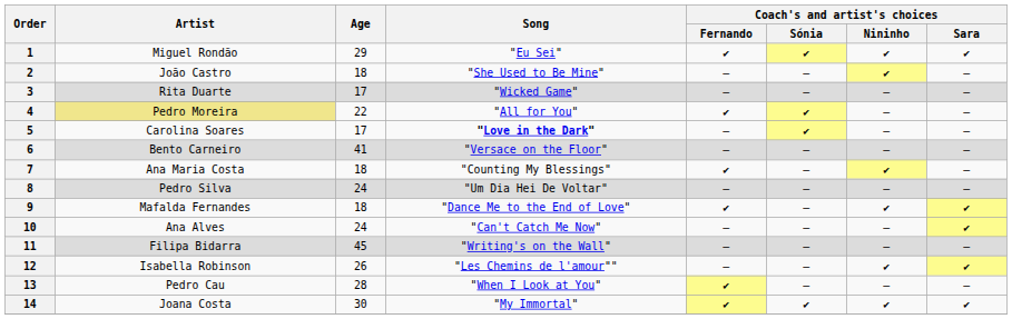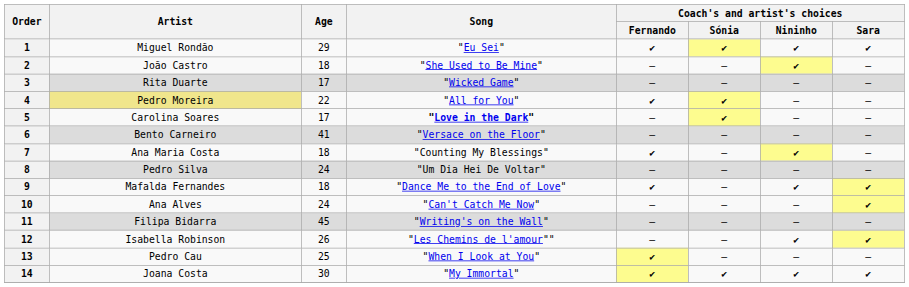 <table class="wikitable" style="text-align:center; line-height:17px; width:95%">
 <tr>
 <th rowspan="2" width="05%">Order</th>
 <th rowspan="2" width="28%">Artist</th>
 <th rowspan="2" width="05%">Age</th>
 <th rowspan="2" width="30%">Song</th>
 <th colspan="4">Coach's and artist's choices</th>
 </tr>
 <tr>
 <th width="08%">Fernando</th>
 <th width="08%">Sónia</th>
 <th width="08%">Nininho</th>
 <th width="08%">Sara</th>
 </tr>
 <tr>
 <th>1</th>
 <td>Miguel Rondão</td>
 <td>29</td>
 <td>"<a href='#'>Eu Sei</a>"</td>
 <td>✔</td>
 <td style="background:#fdfc8f">✔</td>
 <td>✔</td>
 <td>✔</td>
 </tr>
 <tr>
 <th>2</th>
 <td>João Castro</td>
 <td>18</td>
 <td>"<a href='#'>She Used to Be Mine</a>"</td>
 <td>—</td>
 <td>—</td>
 <td style="background:#fdfc8f">✔</td>
 <td>—</td>
 </tr>
 <tr bgcolor=#DCDCDC>
 <th>3</th>
 <td>Rita Duarte</td>
 <td>17</td>
 <td>"<a href='#'>Wicked Game</a>"</td>
 <td>—</td>
 <td>—</td>
 <td>—</td>
 <td>—</td>
 </tr>
 <tr>
 <th>4</th>
 <td style="background: khaki;">Pedro Moreira</td>
 <td>22</td>
 <td>"<a href='#'>All for You</a>"</td>
 <td>✔</td>
 <td style="background:#fdfc8f">✔</td>
 <td>—</td>
 <td>—</td>
 </tr>
 <tr>
 <th>5</th>
 <td>Carolina Soares</td>
 <td>17</td>
 <td><strong>"<a href='#'>Love in the Dark</a>"</strong></td>
 <td>—</td>
 <td style="background:#fdfc8f">✔</td>
 <td>—</td>
 <td>—</td>
 </tr>
 <tr bgcolor=#DCDCDC>
 <th>6</th>
 <td>Bento Carneiro</td>
 <td>41</td>
 <td>"<a href='#'>Versace on the Floor</a>"</td>
 <td>—</td>
 <td>—</td>
 <td>—</td>
 <td>—</td>
 </tr>
 <tr>
 <th>7</th>
 <td>Ana Maria Costa</td>
 <td>18</td>
 <td>"Counting My Blessings"</td>
 <td>✔</td>
 <td>—</td>
 <td style="background:#fdfc8f">✔</td>
 <td>—</td>
 </tr>
 <tr bgcolor=#DCDCDC>
 <th>8</th>
 <td>Pedro Silva</td>
 <td>24</td>
 <td>"Um Dia Hei De Voltar"</td>
 <td>—</td>
 <td>—</td>
 <td>—</td>
 <td>—</td>
 </tr>
 <tr>
 <th>9</th>
 <td>Mafalda Fernandes</td>
 <td>18</td>
 <td>"<a href='#'>Dance Me to the End of Love</a>"</td>
 <td>✔</td>
 <td>—</td>
 <td>✔</td>
 <td style="background:#fdfc8f">✔</td>
 </tr>
 <tr>
 <th>10</th>
 <td>Ana Alves</td>
 <td>24</td>
 <td>"<a href='#'>Can't Catch Me Now</a>"</td>
 <td>—</td>
 <td>—</td>
 <td>—</td>
 <td style="background:#fdfc8f">✔</td>
 </tr>
 <tr bgcolor=#DCDCDC>
 <th>11</th>
 <td>Filipa Bidarra</td>
 <td>45</td>
 <td>"<a href='#'>Writing's on the Wall</a>"</td>
 <td>—</td>
 <td>—</td>
 <td>—</td>
 <td>—</td>
 </tr>
 <tr>
 <th>12</th>
 <td>Isabella Robinson</td>
 <td>26</td>
 <td>"<a href='#'>Les Chemins de l'amour</a>""</td>
 <td>—</td>
 <td>—</td>
 <td>✔</td>
 <td style="background:#fdfc8f">✔</td>
 </tr>
 <tr>
 <th>13</th>
 <td>Pedro Cau</td>
-<td>28</td>
+<td>25</td>
 <td>"<a href='#'>When I Look at You</a>"</td>
 <td style="background:#fdfc8f">✔</td>
 <td>—</td>
 <td>—</td>
 <td>—</td>
 </tr>
 <tr>
 <th>14</th>
 <td>Joana Costa</td>
 <td>30</td>
 <td>"<a href='#'>My Immortal</a>"</td>
 <td style="background:#fdfc8f">✔</td>
 <td>✔</td>
 <td>✔</td>
 <td>✔</td>
 </tr>
 <tr>
 </tr>
 </table>
